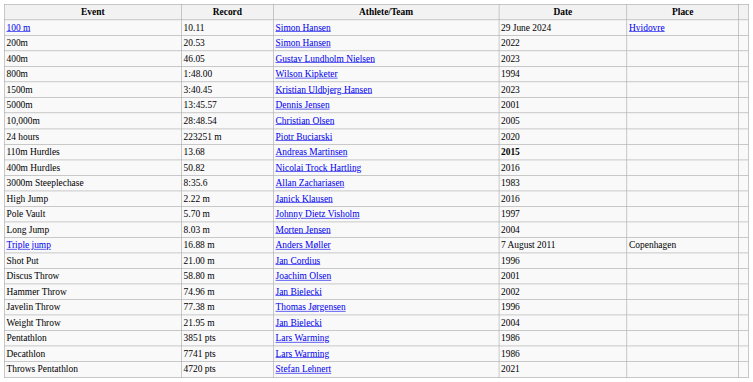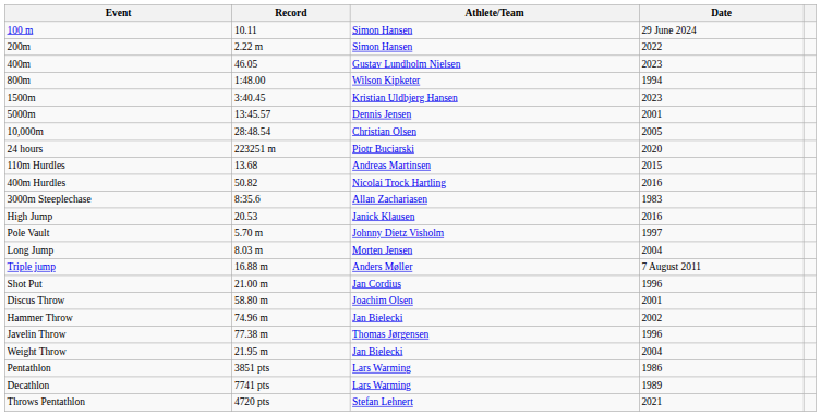 <table class="wikitable" style="font-size:95%; width: 95%;">
 <tr>
 <th>Event</th>
 <th>Record</th>
 <th>Athlete/Team</th>
 <th>Date</th>
-<th>Place</th>
 <th></th>
 </tr>
 <tr>
 <td><a href='#'>100 m</a></td>
 <td>10.11 </td>
 <td><a href='#'>Simon Hansen</a></td>
 <td>29 June 2024</td>
-<td><a href='#'>Hvidovre</a></td>
 <td></td>
 </tr>
 <tr>
 <td>200m</td>
-<td>20.53</td>
+<td>2.22 m</td>
 <td><a href='#'>Simon Hansen</a></td>
 <td>2022</td>
-<td></td>
 <td></td>
 </tr>
 <tr>
 <td>400m</td>
 <td>46.05</td>
 <td><a href='#'>Gustav Lundholm Nielsen</a></td>
 <td>2023</td>
 <td></td>
-<td></td>
 </tr>
 <tr>
 <td>800m</td>
 <td>1:48.00</td>
 <td><a href='#'>Wilson Kipketer</a></td>
 <td>1994</td>
-<td></td>
 <td></td>
 </tr>
 <tr>
 <td>1500m</td>
 <td>3:40.45</td>
 <td><a href='#'>Kristian Uldbjerg Hansen</a></td>
 <td>2023</td>
 <td></td>
-<td></td>
 </tr>
 <tr>
 <td>5000m</td>
 <td>13:45.57</td>
 <td><a href='#'>Dennis Jensen</a></td>
 <td>2001</td>
-<td></td>
 <td></td>
 </tr>
 <tr>
 <td>10,000m</td>
 <td>28:48.54</td>
 <td><a href='#'>Christian Olsen</a></td>
 <td>2005</td>
 <td></td>
-<td></td>
 </tr>
 <tr>
 <td>24 hours</td>
 <td>223251 m</td>
 <td><a href='#'>Piotr Buciarski</a></td>
 <td>2020</td>
 <td></td>
-<td></td>
 </tr>
 <tr>
 <td>110m Hurdles</td>
 <td>13.68 </td>
 <td><a href='#'>Andreas Martinsen</a></td>
-<td><strong>2015</strong></td>
-<td></td>
+<td>2015</td>
 <td></td>
 </tr>
 <tr>
 <td>400m Hurdles</td>
 <td>50.82</td>
 <td><a href='#'>Nicolai Trock Hartling</a></td>
 <td>2016</td>
 <td></td>
-<td></td>
 </tr>
 <tr>
 <td>3000m Steeplechase</td>
 <td>8:35.6</td>
 <td><a href='#'>Allan Zachariasen</a></td>
 <td>1983</td>
 <td></td>
-<td></td>
 </tr>
 <tr>
 <td>High Jump</td>
-<td>2.22 m</td>
+<td>20.53</td>
 <td><a href='#'>Janick Klausen</a></td>
 <td>2016</td>
-<td></td>
 <td></td>
 </tr>
 <tr>
 <td>Pole Vault</td>
 <td>5.70 m</td>
 <td><a href='#'>Johnny Dietz Visholm</a></td>
 <td>1997</td>
 <td></td>
-<td></td>
 </tr>
 <tr>
 <td>Long Jump</td>
 <td>8.03 m </td>
 <td><a href='#'>Morten Jensen</a></td>
 <td>2004</td>
 <td></td>
-<td></td>
 </tr>
 <tr>
 <td><a href='#'>Triple jump</a></td>
 <td>16.88 m </td>
 <td><a href='#'>Anders Møller</a></td>
 <td>7 August 2011</td>
-<td>Copenhagen</td>
 <td></td>
 </tr>
 <tr>
 <td>Shot Put</td>
 <td>21.00 m</td>
 <td><a href='#'>Jan Cordius</a></td>
 <td>1996</td>
 <td></td>
-<td></td>
 </tr>
 <tr>
 <td>Discus Throw</td>
 <td>58.80 m</td>
 <td><a href='#'>Joachim Olsen</a></td>
 <td>2001</td>
-<td></td>
 <td></td>
 </tr>
 <tr>
 <td>Hammer Throw</td>
 <td>74.96 m</td>
 <td><a href='#'>Jan Bielecki</a></td>
 <td>2002</td>
 <td></td>
-<td></td>
 </tr>
 <tr>
 <td>Javelin Throw</td>
 <td>77.38 m</td>
 <td><a href='#'>Thomas Jørgensen</a></td>
 <td>1996</td>
-<td></td>
 <td></td>
 </tr>
 <tr>
 <td>Weight Throw</td>
 <td>21.95 m</td>
 <td><a href='#'>Jan Bielecki</a></td>
 <td>2004</td>
 <td></td>
-<td></td>
 </tr>
 <tr>
 <td>Pentathlon</td>
 <td>3851 pts</td>
 <td><a href='#'>Lars Warming</a></td>
 <td>1986</td>
 <td></td>
-<td></td>
 </tr>
 <tr>
 <td>Decathlon</td>
 <td>7741 pts</td>
 <td><a href='#'>Lars Warming</a></td>
-<td>1986</td>
-<td></td>
+<td>1989</td>
 <td></td>
 </tr>
 <tr>
 <td>Throws Pentathlon</td>
 <td>4720 pts</td>
 <td><a href='#'>Stefan Lehnert</a></td>
 <td>2021</td>
 <td></td>
-<td></td>
 </tr>
 </table>
